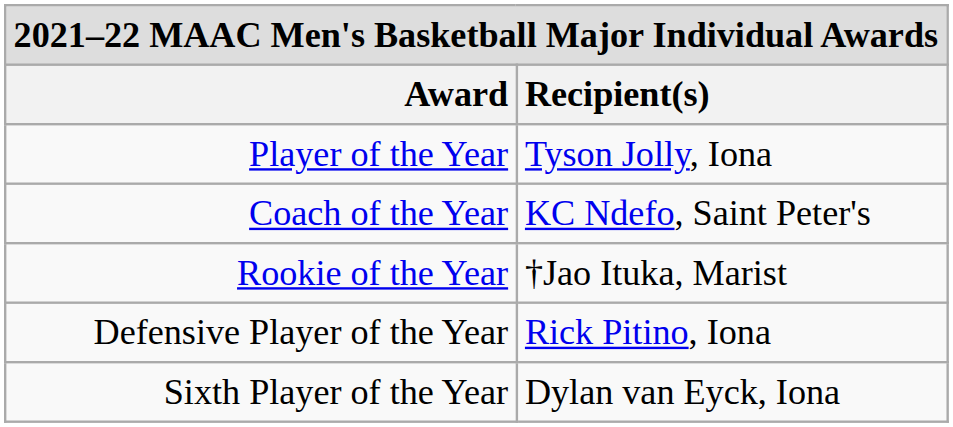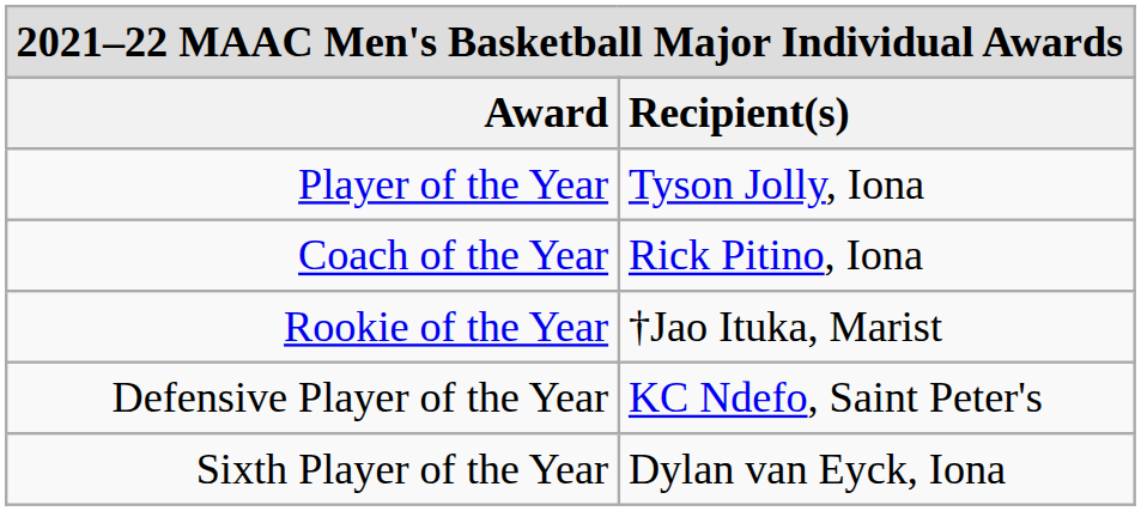 <table class="wikitable" style="white-space:nowrap; font-size:95%;">
 <tr>
 <td colspan="7" style="text-align:center; background:#ddd;"><strong>2021–22 MAAC Men's Basketball Major Individual Awards</strong> </td>
 </tr>
 <tr>
 <th style="text-align:right;">Award</th>
 <th style="text-align:left;">Recipient(s)</th>
 </tr>
 <tr>
 <td style="text-align:right;"><a href='#'>Player of the Year</a></td>
 <td style="text-align:left;"><a href='#'>Tyson Jolly</a>, Iona</td>
 </tr>
 <tr>
 <td style="text-align:right;"><a href='#'>Coach of the Year</a></td>
-<td style="text-align:left;"><a href='#'>KC Ndefo</a>, Saint Peter's</td>
+<td style="text-align:left;"><a href='#'>Rick Pitino</a>, Iona</td>
 </tr>
 <tr>
 <td style="text-align:right;"><a href='#'>Rookie of the Year</a></td>
 <td style="text-align:left;">†Jao Ituka, Marist</td>
 </tr>
 <tr>
 <td style="text-align:right;">Defensive Player of the Year</td>
-<td style="text-align:left;"><a href='#'>Rick Pitino</a>, Iona</td>
+<td style="text-align:left;"><a href='#'>KC Ndefo</a>, Saint Peter's</td>
 </tr>
 <tr>
 <td style="text-align:right;">Sixth Player of the Year</td>
 <td style="text-align:left;">Dylan van Eyck, Iona</td>
 </tr>
 </table>
